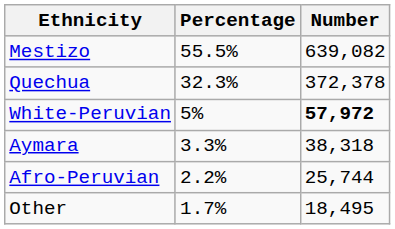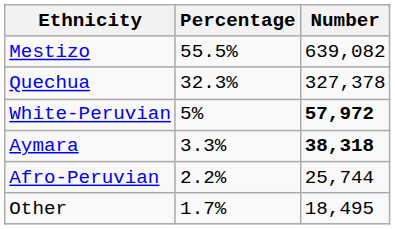 <table class="wikitable">
 <tr>
 <th>Ethnicity</th>
 <th>Percentage</th>
 <th>Number</th>
 </tr>
 <tr>
 <td><a href='#'>Mestizo</a></td>
 <td>55.5%</td>
 <td>639,082</td>
 </tr>
 <tr>
 <td><a href='#'>Quechua</a></td>
 <td>32.3%</td>
-<td>372,378</td>
+<td>327,378</td>
 </tr>
 <tr>
 <td><a href='#'>White-Peruvian</a></td>
 <td>5%</td>
 <td><strong>57,972</strong></td>
 </tr>
 <tr>
 <td><a href='#'>Aymara</a></td>
 <td>3.3%</td>
-<td>38,318</td>
+<td><strong>38,318</strong></td>
 </tr>
 <tr>
 <td><a href='#'>Afro-Peruvian</a></td>
 <td>2.2%</td>
 <td>25,744</td>
 </tr>
 <tr>
 <td>Other</td>
 <td>1.7%</td>
 <td>18,495</td>
 </tr>
 </table>
